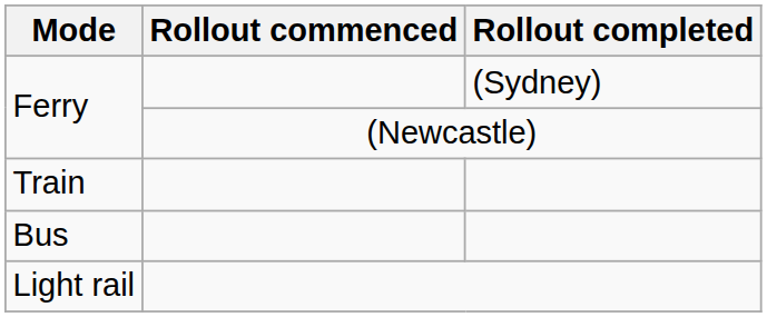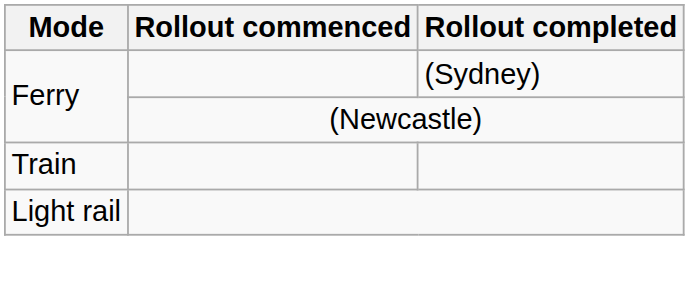 <table class="wikitable">
 <tr>
 <th>Mode</th>
 <th>Rollout commenced</th>
 <th>Rollout completed</th>
 </tr>
 <tr>
 <td rowspan="2">Ferry</td>
 <td></td>
 <td> (Sydney)</td>
 </tr>
 <tr>
 <td colspan="2" style="text-align:center;"> (Newcastle)</td>
 </tr>
 <tr>
 <td>Train</td>
 <td></td>
 <td></td>
 </tr>
 <tr>
-<td>Bus</td>
-<td></td>
-<td></td>
-</tr>
-<tr>
 <td>Light rail</td>
 <td colspan="2" style="text-align:center;"></td>
 </tr>
 </table>
